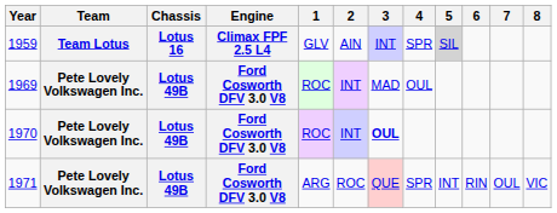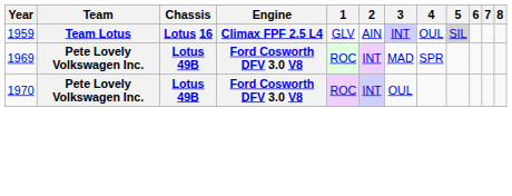 <table class="wikitable" style="text-align:center; font-size:90%">
 <tr>
 <th>Year</th>
 <th>Team</th>
 <th>Chassis</th>
 <th>Engine</th>
 <th>1</th>
 <th>2</th>
 <th>3</th>
 <th>4</th>
 <th>5</th>
 <th>6</th>
 <th>7</th>
 <th>8</th>
 </tr>
 <tr>
 <td><a href='#'>1959</a></td>
 <th><a href='#'>Team Lotus</a></th>
 <th><a href='#'>Lotus</a> <a href='#'>16</a></th>
 <th><a href='#'>Climax FPF 2.5 L4</a></th>
 <td><a href='#'>GLV</a></td>
 <td><a href='#'>AIN</a></td>
 <td style="background:#CFCFFF;"><a href='#'>INT</a><br></td>
-<td><a href='#'>SPR</a></td>
+<td><a href='#'>OUL</a></td>
 <td style="background: lightgrey;"><a href='#'>SIL</a></td>
 <td></td>
 <td></td>
 <td></td>
 </tr>
 <tr>
 <td><a href='#'>1969</a></td>
 <th>Pete Lovely Volkswagen Inc.</th>
 <th><a href='#'>Lotus</a> <a href='#'>49B</a></th>
 <th><a href='#'>Ford Cosworth DFV</a> 3.0 <a href='#'>V8</a></th>
 <td style="background:#DFFFDF;"><a href='#'>ROC</a><br></td>
 <td style="background:#EFCFFF;"><a href='#'>INT</a><br></td>
 <td><a href='#'>MAD</a></td>
-<td><a href='#'>OUL</a></td>
+<td><a href='#'>SPR</a></td>
 <td></td>
 <td></td>
 <td></td>
 <td></td>
 </tr>
 <tr>
 <td><a href='#'>1970</a></td>
 <th>Pete Lovely Volkswagen Inc.</th>
 <th><a href='#'>Lotus</a> <a href='#'>49B</a></th>
 <th><a href='#'>Ford Cosworth DFV</a> 3.0 <a href='#'>V8</a></th>
 <td style="background:#EFCFFF;"><a href='#'>ROC</a><br></td>
 <td style="background:#CFCFFF;"><a href='#'>INT</a><br></td>
-<td><strong><a href='#'>OUL</a></strong></td>
+<td><a href='#'>OUL</a></td>
 <td></td>
 <td></td>
 <td></td>
 <td></td>
 <td></td>
 </tr>
-<tr>
-<td><a href='#'>1971</a></td>
-<th>Pete Lovely Volkswagen Inc.</th>
-<th><a href='#'>Lotus</a> <a href='#'>49B</a></th>
-<th><a href='#'>Ford Cosworth DFV</a> 3.0 <a href='#'>V8</a></th>
-<td><a href='#'>ARG</a></td>
-<td><a href='#'>ROC</a></td>
-<td style="background:#FFCFCF;"><a href='#'>QUE</a><br></td>
-<td><a href='#'>SPR</a></td>
-<td><a href='#'>INT</a></td>
-<td><a href='#'>RIN</a></td>
-<td><a href='#'>OUL</a></td>
-<td><a href='#'>VIC</a></td>
-</tr>
 </table>
